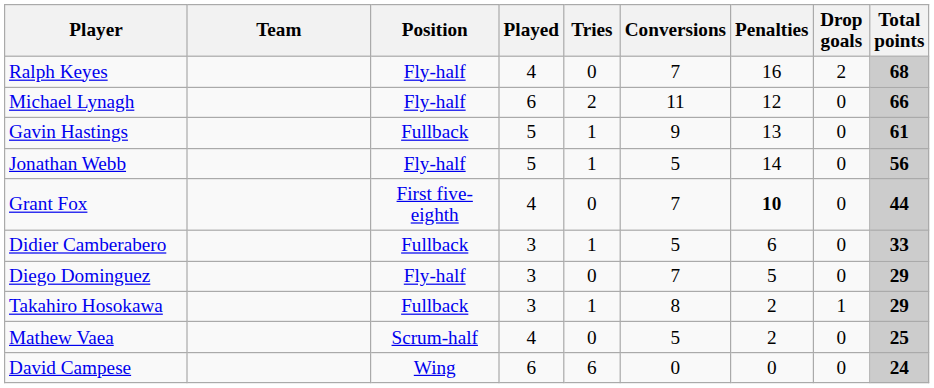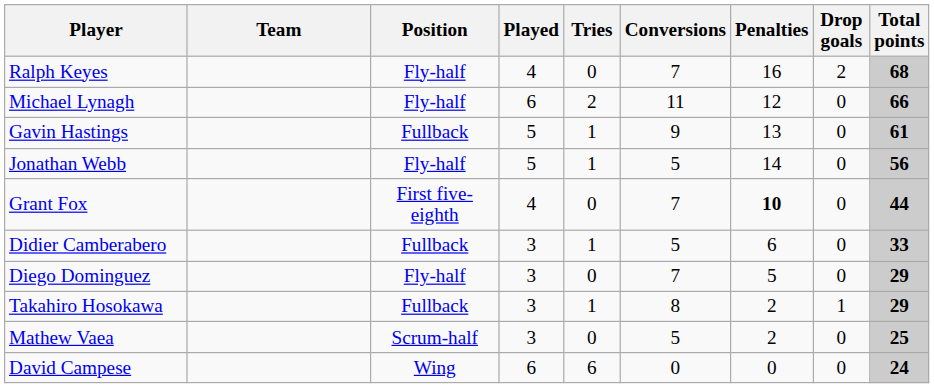 <table class="wikitable sortable" style="text-align:center">
 <tr>
 <th width=145>Player</th>
 <th width=145>Team</th>
 <th width=100>Position</th>
 <th width=40>Played</th>
 <th width=40>Tries</th>
 <th width=40>Conversions</th>
 <th width=40>Penalties</th>
 <th width=40>Drop goals</th>
 <th width=40>Total points</th>
 </tr>
 <tr>
 <td align="left"><a href='#'>Ralph Keyes</a></td>
 <td align="left"></td>
 <td><a href='#'>Fly-half</a></td>
 <td>4</td>
 <td>0</td>
 <td>7</td>
 <td>16</td>
 <td>2</td>
 <td ! scope=row style="background:#ccc"><strong>68</strong></td>
 </tr>
 <tr>
 <td align="left"><a href='#'>Michael Lynagh</a></td>
 <td align="left"></td>
 <td><a href='#'>Fly-half</a></td>
 <td>6</td>
 <td>2</td>
 <td>11</td>
 <td>12</td>
 <td>0</td>
 <td ! scope=row style="background:#ccc"><strong>66</strong></td>
 </tr>
 <tr>
 <td align="left"><a href='#'>Gavin Hastings</a></td>
 <td align="left"></td>
 <td><a href='#'>Fullback</a></td>
 <td>5</td>
 <td>1</td>
 <td>9</td>
 <td>13</td>
 <td>0</td>
 <td ! scope=row style="background:#ccc"><strong>61</strong></td>
 </tr>
 <tr>
 <td align="left"><a href='#'>Jonathan Webb</a></td>
 <td align="left"></td>
 <td><a href='#'>Fly-half</a></td>
 <td>5</td>
 <td>1</td>
 <td>5</td>
 <td>14</td>
 <td>0</td>
 <td ! scope=row style="background:#ccc"><strong>56</strong></td>
 </tr>
 <tr>
 <td align="left"><a href='#'>Grant Fox</a></td>
 <td align="left"></td>
 <td><a href='#'>First five-eighth</a></td>
 <td>4</td>
 <td>0</td>
 <td>7</td>
 <td><strong>10</strong></td>
 <td>0</td>
 <td ! scope=row style="background:#ccc"><strong>44</strong></td>
 </tr>
 <tr>
 <td align="left"><a href='#'>Didier Camberabero</a></td>
 <td align="left"></td>
 <td><a href='#'>Fullback</a></td>
 <td>3</td>
 <td>1</td>
 <td>5</td>
 <td>6</td>
 <td>0</td>
 <td ! scope=row style="background:#ccc"><strong>33</strong></td>
 </tr>
 <tr>
 <td align="left"><a href='#'>Diego Dominguez</a></td>
 <td align="left"></td>
 <td><a href='#'>Fly-half</a></td>
 <td>3</td>
 <td>0</td>
 <td>7</td>
 <td>5</td>
 <td>0</td>
 <td ! scope=row style="background:#ccc"><strong>29</strong></td>
 </tr>
 <tr>
 <td align="left"><a href='#'>Takahiro Hosokawa</a></td>
 <td align="left"></td>
 <td><a href='#'>Fullback</a></td>
 <td>3</td>
 <td>1</td>
 <td>8</td>
 <td>2</td>
 <td>1</td>
 <td ! scope=row style="background:#ccc"><strong>29</strong></td>
 </tr>
 <tr>
 <td align="left"><a href='#'>Mathew Vaea</a></td>
 <td align="left"></td>
 <td><a href='#'>Scrum-half</a></td>
-<td>4</td>
+<td>3</td>
 <td>0</td>
 <td>5</td>
 <td>2</td>
 <td>0</td>
 <td ! scope=row style="background:#ccc"><strong>25</strong></td>
 </tr>
 <tr>
 <td align="left"><a href='#'>David Campese</a></td>
 <td align="left"></td>
 <td><a href='#'>Wing</a></td>
 <td>6</td>
 <td>6</td>
 <td>0</td>
 <td>0</td>
 <td>0</td>
 <td ! scope=row style="background:#ccc"><strong>24</strong></td>
 </tr>
 </table>
